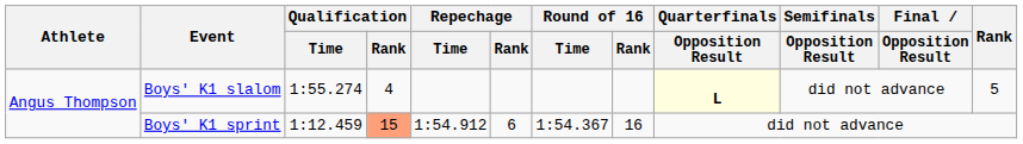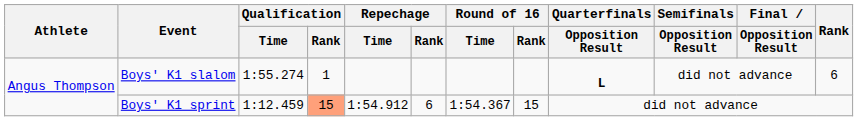 <table class="wikitable" style="font-size:90%;">
 <tr>
 <th rowspan=2>Athlete</th>
 <th rowspan=2>Event</th>
 <th colspan=2>Qualification</th>
 <th colspan=2>Repechage</th>
 <th colspan=2>Round of 16</th>
 <th>Quarterfinals</th>
 <th>Semifinals</th>
 <th>Final / </th>
 <th rowspan=2>Rank</th>
 </tr>
 <tr style="font-size:95%">
 <th>Time</th>
 <th>Rank</th>
 <th>Time</th>
 <th>Rank</th>
 <th>Time</th>
 <th>Rank</th>
 <th>Opposition <br>Result</th>
 <th>Opposition <br>Result</th>
 <th>Opposition <br>Result</th>
 </tr>
 <tr align=center>
 <td rowspan=2 align=left><a href='#'>Angus Thompson</a></td>
 <td align=left><a href='#'>Boys' K1 slalom</a></td>
 <td>1:55.274</td>
-<td>4</td>
+<td>1</td>
 <td></td>
 <td></td>
 <td></td>
 <td></td>
-<td style="background: lightyellow;"> <br>  <strong>L</strong></td>
+<td> <br>  <strong>L</strong></td>
 <td colspan=2>did not advance</td>
-<td>5</td>
+<td>6</td>
 </tr>
 <tr align=center>
 <td align=left><a href='#'>Boys' K1 sprint</a></td>
 <td>1:12.459</td>
 <td style="background: lightsalmon;">15</td>
 <td>1:54.912</td>
 <td>6</td>
 <td>1:54.367</td>
-<td>16</td>
+<td>15</td>
 <td colspan="4">did not advance</td>
 </tr>
 </table>
